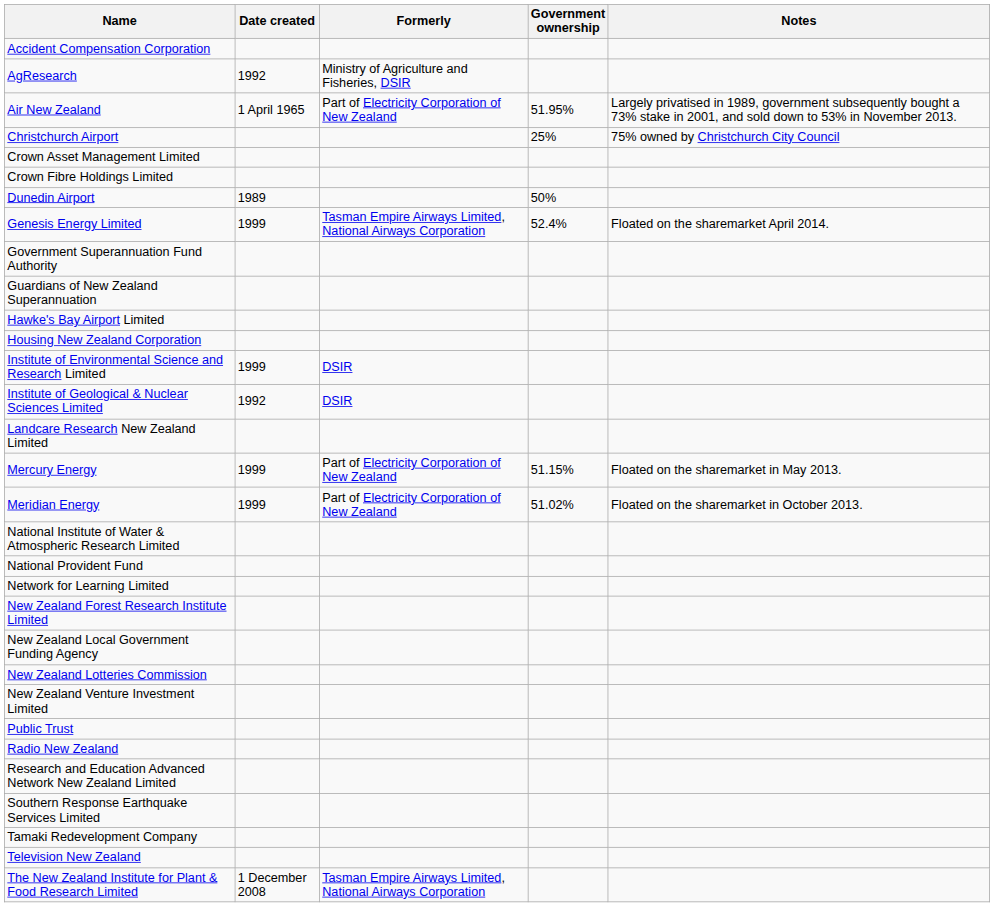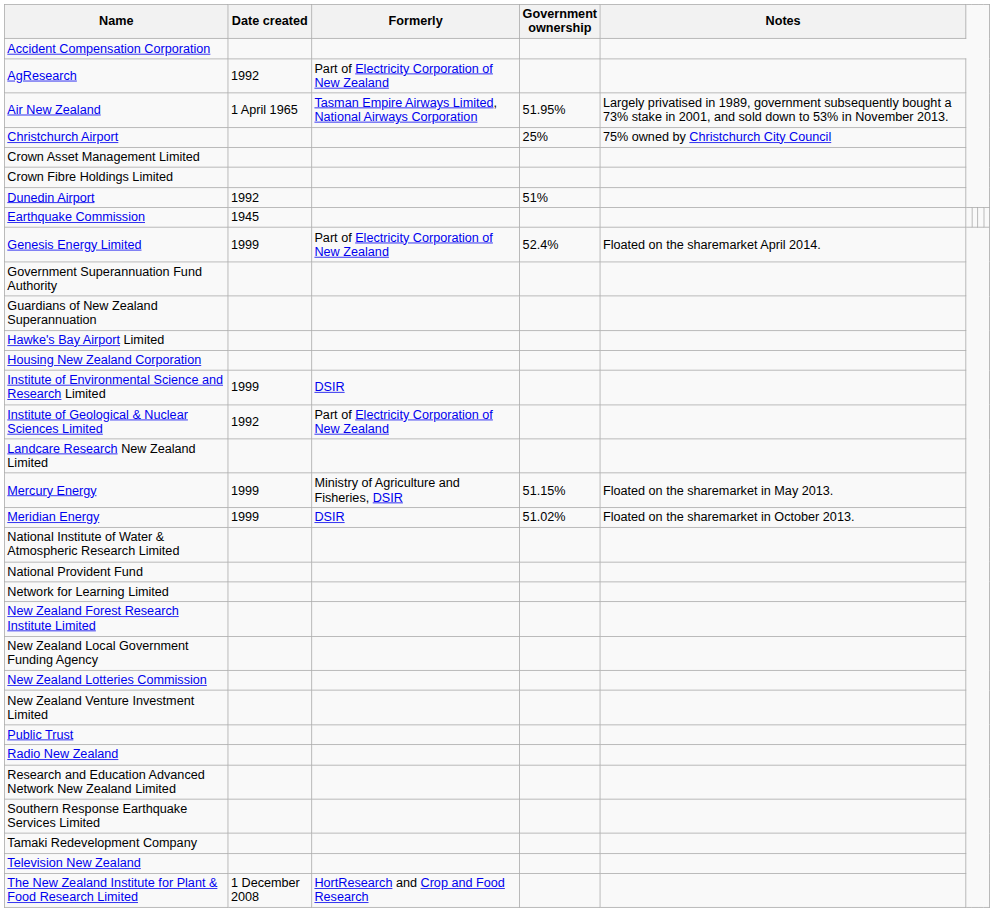 <table class="wikitable sortable">
 <tr>
 <th>Name</th>
 <th>Date created</th>
 <th>Formerly</th>
 <th>Government<br>ownership</th>
 <th>Notes</th>
 </tr>
 <tr>
 <td><a href='#'>Accident Compensation Corporation</a></td>
 <td></td>
 <td></td>
 <td></td>
 </tr>
 <tr>
 <td><a href='#'>AgResearch</a></td>
 <td>1992</td>
-<td>Ministry of Agriculture and Fisheries, <a href='#'>DSIR</a></td>
+<td>Part of <a href='#'>Electricity Corporation of New Zealand</a></td>
 <td></td>
 <td></td>
 </tr>
 <tr>
 <td><a href='#'>Air New Zealand</a></td>
 <td>1 April 1965</td>
-<td>Part of <a href='#'>Electricity Corporation of New Zealand</a></td>
+<td><a href='#'>Tasman Empire Airways Limited</a>, <a href='#'>National Airways Corporation</a></td>
 <td>51.95%</td>
 <td>Largely privatised in 1989, government subsequently bought a 73% stake in 2001, and sold down to 53% in November 2013.</td>
 </tr>
 <tr>
 <td><a href='#'>Christchurch Airport</a></td>
 <td></td>
 <td></td>
 <td>25%</td>
 <td>75% owned by <a href='#'>Christchurch City Council</a></td>
 </tr>
 <tr>
 <td>Crown Asset Management Limited</td>
 <td></td>
 <td></td>
 <td></td>
 <td></td>
 </tr>
 <tr>
 <td>Crown Fibre Holdings Limited</td>
 <td></td>
 <td></td>
 <td></td>
 <td></td>
 </tr>
 <tr>
 <td><a href='#'>Dunedin Airport</a></td>
-<td>1989</td>
+<td>1992</td>
 <td></td>
-<td>50%</td>
+<td>51%</td>
+<td></td>
+</tr>
+<tr>
+<td><a href='#'>Earthquake Commission</a></td>
+<td>1945</td>
+<td></td>
+<td></td>
+<td></td>
+<td></td>
+<td></td>
+<td></td>
 <td></td>
 </tr>
 <tr>
 <td><a href='#'>Genesis Energy Limited</a></td>
 <td>1999</td>
-<td><a href='#'>Tasman Empire Airways Limited</a>, <a href='#'>National Airways Corporation</a></td>
+<td>Part of <a href='#'>Electricity Corporation of New Zealand</a></td>
 <td>52.4%</td>
 <td>Floated on the sharemarket April 2014.</td>
 </tr>
 <tr>
 <td>Government Superannuation Fund Authority</td>
 <td></td>
 <td></td>
 <td></td>
 <td></td>
 </tr>
 <tr>
 <td>Guardians of New Zealand Superannuation</td>
 <td></td>
 <td></td>
 <td></td>
 <td></td>
 </tr>
 <tr>
 <td><a href='#'>Hawke's Bay Airport</a> Limited</td>
 <td></td>
 <td></td>
 <td></td>
 <td></td>
 </tr>
 <tr>
 <td><a href='#'>Housing New Zealand Corporation</a></td>
 <td></td>
 <td></td>
 <td></td>
 <td></td>
 </tr>
 <tr>
 <td><a href='#'>Institute of Environmental Science and Research</a> Limited</td>
 <td>1999</td>
 <td><a href='#'>DSIR</a></td>
 <td></td>
 <td></td>
 </tr>
 <tr>
 <td><a href='#'>Institute of Geological & Nuclear Sciences Limited</a></td>
 <td>1992</td>
-<td><a href='#'>DSIR</a></td>
+<td>Part of <a href='#'>Electricity Corporation of New Zealand</a></td>
 <td></td>
 <td></td>
 </tr>
 <tr>
 <td><a href='#'>Landcare Research</a> New Zealand Limited</td>
 <td></td>
 <td></td>
 <td></td>
 <td></td>
 </tr>
 <tr>
 <td><a href='#'>Mercury Energy</a></td>
 <td>1999</td>
-<td>Part of <a href='#'>Electricity Corporation of New Zealand</a></td>
+<td>Ministry of Agriculture and Fisheries, <a href='#'>DSIR</a></td>
 <td>51.15%</td>
 <td>Floated on the sharemarket in May 2013.</td>
 </tr>
 <tr>
 <td><a href='#'>Meridian Energy</a></td>
 <td>1999</td>
-<td>Part of <a href='#'>Electricity Corporation of New Zealand</a></td>
+<td><a href='#'>DSIR</a></td>
 <td>51.02%</td>
 <td>Floated on the sharemarket in October 2013.</td>
 </tr>
 <tr>
 <td>National Institute of Water & Atmospheric Research Limited</td>
 <td></td>
 <td></td>
 <td></td>
 <td></td>
 </tr>
 <tr>
 <td>National Provident Fund</td>
 <td></td>
 <td></td>
 <td></td>
 <td></td>
 </tr>
 <tr>
 <td>Network for Learning Limited</td>
 <td></td>
 <td></td>
 <td></td>
 <td></td>
 </tr>
 <tr>
 <td><a href='#'>New Zealand Forest Research Institute Limited</a></td>
 <td></td>
 <td></td>
 <td></td>
 <td></td>
 </tr>
 <tr>
 <td>New Zealand Local Government Funding Agency</td>
 <td></td>
 <td></td>
 <td></td>
 <td></td>
 </tr>
 <tr>
 <td><a href='#'>New Zealand Lotteries Commission</a></td>
 <td></td>
 <td></td>
 <td></td>
 <td></td>
 </tr>
 <tr>
 <td>New Zealand Venture Investment Limited</td>
 <td></td>
 <td></td>
 <td></td>
 <td></td>
 </tr>
 <tr>
 <td><a href='#'>Public Trust</a></td>
 <td></td>
 <td></td>
 <td></td>
 <td></td>
 </tr>
 <tr>
 <td><a href='#'>Radio New Zealand</a></td>
 <td></td>
 <td></td>
 <td></td>
 <td></td>
 </tr>
 <tr>
 <td>Research and Education Advanced Network New Zealand Limited</td>
 <td></td>
 <td></td>
 <td></td>
 <td></td>
 </tr>
 <tr>
 <td>Southern Response Earthquake Services Limited</td>
 <td></td>
 <td></td>
 <td></td>
 <td></td>
 </tr>
 <tr>
 <td>Tamaki Redevelopment Company</td>
 <td></td>
 <td></td>
 <td></td>
 <td></td>
 </tr>
 <tr>
 <td><a href='#'>Television New Zealand</a></td>
 <td></td>
 <td></td>
 <td></td>
 <td></td>
 </tr>
 <tr>
 <td><a href='#'>The New Zealand Institute for Plant & Food Research Limited</a></td>
 <td>1 December 2008</td>
-<td><a href='#'>Tasman Empire Airways Limited</a>, <a href='#'>National Airways Corporation</a></td>
+<td><a href='#'>HortResearch</a> and <a href='#'>Crop and Food Research</a></td>
 <td></td>
 <td></td>
 </tr>
 </table>
